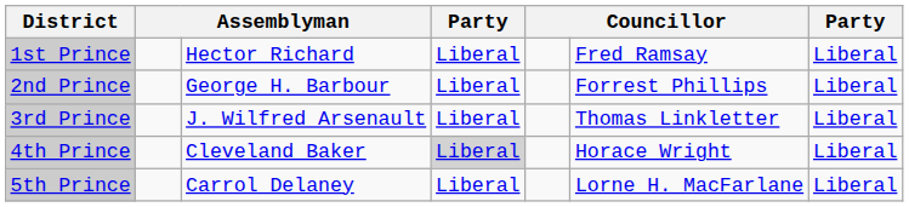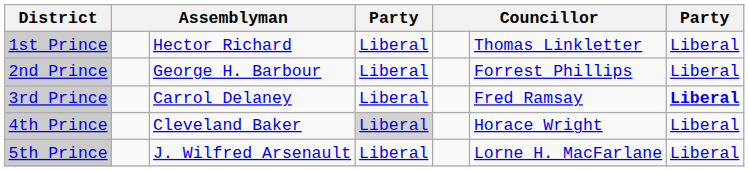 <table class="wikitable">
 <tr>
 <th>District</th>
 <th colspan="2">Assemblyman</th>
 <th>Party</th>
 <th colspan="2">Councillor</th>
 <th>Party</th>
 </tr>
 <tr>
 <td bgcolor="CCCCCC"><a href='#'>1st Prince</a></td>
 <td>   </td>
 <td><a href='#'>Hector Richard</a></td>
 <td><a href='#'>Liberal</a></td>
 <td>   </td>
-<td><a href='#'>Fred Ramsay</a></td>
+<td><a href='#'>Thomas Linkletter</a></td>
 <td><a href='#'>Liberal</a></td>
 </tr>
 <tr>
 <td bgcolor="CCCCCC"><a href='#'>2nd Prince</a></td>
 <td>   </td>
 <td><a href='#'>George H. Barbour</a></td>
 <td><a href='#'>Liberal</a></td>
 <td>   </td>
 <td><a href='#'>Forrest Phillips</a></td>
 <td><a href='#'>Liberal</a></td>
 </tr>
 <tr>
 <td bgcolor="CCCCCC"><a href='#'>3rd Prince</a></td>
 <td>   </td>
-<td><a href='#'>J. Wilfred Arsenault</a></td>
+<td><a href='#'>Carrol Delaney</a></td>
 <td><a href='#'>Liberal</a></td>
 <td>   </td>
-<td><a href='#'>Thomas Linkletter</a></td>
-<td><a href='#'>Liberal</a></td>
+<td><a href='#'>Fred Ramsay</a></td>
+<td><strong><a href='#'>Liberal</a></strong></td>
 </tr>
 <tr>
 <td bgcolor="CCCCCC"><a href='#'>4th Prince</a></td>
 <td>   </td>
 <td><a href='#'>Cleveland Baker</a></td>
 <td style="background: lightgrey;"><a href='#'>Liberal</a></td>
 <td>    <br></td>
 <td><a href='#'>Horace Wright</a></td>
 <td><a href='#'>Liberal</a></td>
 </tr>
 <tr>
 <td bgcolor="CCCCCC"><a href='#'>5th Prince</a></td>
 <td>   </td>
-<td><a href='#'>Carrol Delaney</a></td>
+<td><a href='#'>J. Wilfred Arsenault</a></td>
 <td><a href='#'>Liberal</a></td>
 <td>   </td>
 <td><a href='#'>Lorne H. MacFarlane</a></td>
 <td><a href='#'>Liberal</a></td>
 </tr>
 </table>
